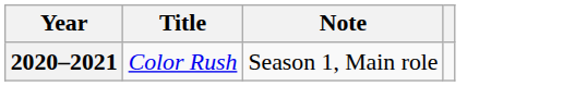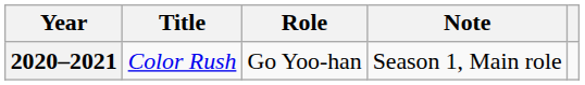 <table class="wikitable plainrowheaders">
 <tr>
 <th scope="col">Year</th>
 <th scope="col">Title</th>
+<th scope="col">Role</th>
 <th scope="col">Note</th>
 <th scope="col"></th>
 </tr>
 <tr>
 <th scope="row">2020–2021</th>
 <td><em><a href='#'>Color Rush</a></em></td>
+<td>Go Yoo-han</td>
 <td>Season 1, Main role</td>
 <td style="text-align:center"></td>
 </tr>
 </table>
